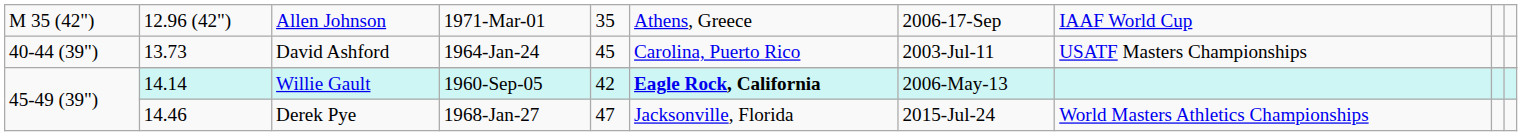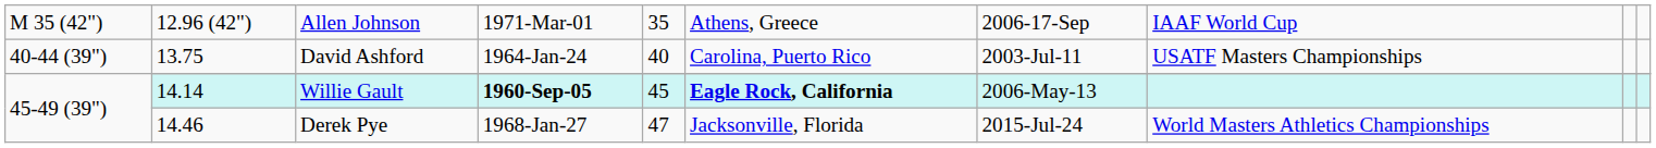 <table class="wikitable" style="font-size:95%; width: 95%">
 <tr>
 <td>M 35 (42")</td>
 <td>12.96 (42") </td>
 <td><a href='#'>Allen Johnson</a></td>
 <td>1971-Mar-01</td>
 <td>35</td>
 <td><a href='#'>Athens</a>, Greece</td>
 <td>2006-17-Sep</td>
 <td><a href='#'>IAAF World Cup</a></td>
 <td></td>
 <td></td>
 </tr>
 <tr>
 <td>40-44 (39")</td>
-<td>13.73 </td>
+<td>13.75 </td>
 <td>David Ashford</td>
 <td>1964-Jan-24</td>
-<td>45</td>
+<td>40</td>
 <td><a href='#'>Carolina, Puerto Rico</a></td>
 <td>2003-Jul-11</td>
 <td><a href='#'>USATF</a> Masters Championships</td>
 <td></td>
 <td></td>
 </tr>
 <tr>
 <td rowspan=3>45-49 (39")</td>
 </tr>
 <tr style="background:#cef6f5;">
 <td>14.14 </td>
 <td><a href='#'>Willie Gault</a></td>
-<td>1960-Sep-05</td>
-<td>42</td>
+<td><strong>1960-Sep-05</strong></td>
+<td>45</td>
 <td><strong><a href='#'>Eagle Rock</a>, California</strong></td>
 <td>2006-May-13</td>
 <td></td>
 <td></td>
 <td></td>
 </tr>
 <tr>
 <td>14.46 </td>
 <td>Derek Pye</td>
 <td>1968-Jan-27</td>
 <td>47</td>
 <td><a href='#'>Jacksonville</a>, Florida</td>
 <td>2015-Jul-24</td>
 <td><a href='#'>World Masters Athletics Championships</a></td>
 <td></td>
 <td><br></td>
 </tr>
 </table>
